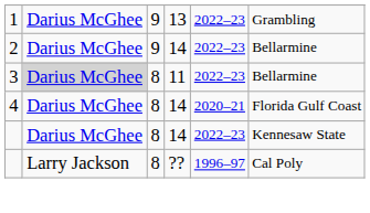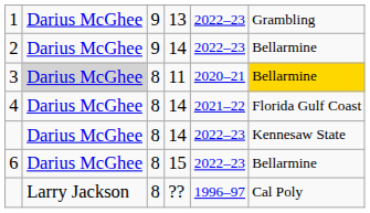 <table class="wikitable">
 <tr>
 </tr>
 <tr>
 <td>1</td>
 <td><a href='#'>Darius McGhee</a></td>
 <td>9</td>
 <td>13</td>
 <td style="font-size:80%;"><a href='#'>2022–23</a></td>
 <td style="font-size:80%;">Grambling</td>
 </tr>
 <tr>
 <td>2</td>
 <td><a href='#'>Darius McGhee</a></td>
 <td>9</td>
 <td>14</td>
 <td style="font-size:80%;"><a href='#'>2022–23</a></td>
 <td style="font-size:80%;">Bellarmine</td>
 </tr>
 <tr>
 <td>3</td>
 <td style="background: lightgrey;"><a href='#'>Darius McGhee</a></td>
 <td>8</td>
 <td>11</td>
-<td style="font-size:80%;"><a href='#'>2022–23</a></td>
-<td style="font-size:80%;">Bellarmine</td>
+<td style="font-size:80%;"><a href='#'>2020–21</a></td>
+<td style="background: gold; font-size:80%;">Bellarmine</td>
 </tr>
 <tr>
 <td>4</td>
 <td><a href='#'>Darius McGhee</a></td>
 <td>8</td>
 <td>14</td>
-<td style="font-size:80%;"><a href='#'>2020–21</a></td>
+<td style="font-size:80%;"><a href='#'>2021–22</a></td>
 <td style="font-size:80%;">Florida Gulf Coast</td>
 </tr>
 <tr>
 <td></td>
 <td><a href='#'>Darius McGhee</a></td>
 <td>8</td>
 <td>14</td>
 <td style="font-size:80%;"><a href='#'>2022–23</a></td>
 <td style="font-size:80%;">Kennesaw State</td>
 </tr>
 <tr>
+<td>6</td>
+<td><a href='#'>Darius McGhee</a></td>
+<td>8</td>
+<td>15</td>
+<td style="font-size:80%;"><a href='#'>2022–23</a></td>
+<td style="font-size:80%;">Bellarmine</td>
+</tr>
+<tr>
 <td></td>
 <td>Larry Jackson</td>
 <td>8</td>
 <td>??</td>
 <td style="font-size:80%;"><a href='#'>1996–97</a></td>
 <td style="font-size:80%;">Cal Poly</td>
 </tr>
 </table>
